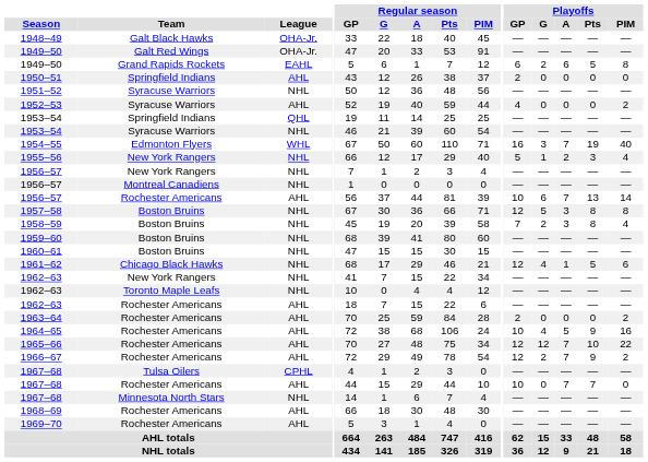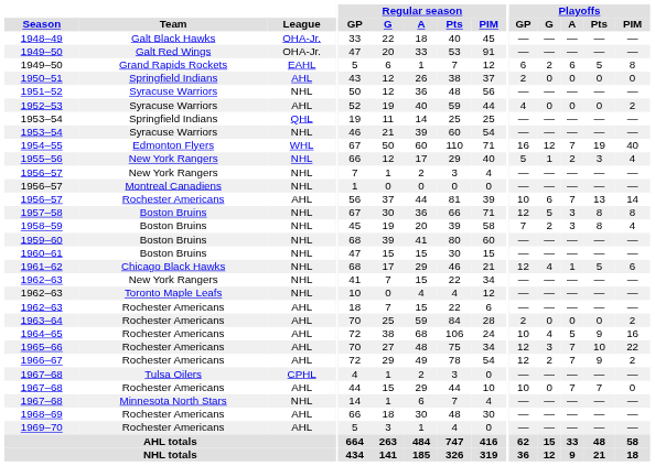 <table border="0" cellpadding="1" cellspacing="0" style="text-align:center; width:60em">
 <tr bgcolor="#e0e0e0">
 <th colspan="3" bgcolor="#ffffff"></th>
 <th rowspan="100" bgcolor="#ffffff"></th>
 <th colspan="5"><a href='#'>Regular season</a></th>
 <th rowspan="100" bgcolor="#ffffff"></th>
 <th colspan="5"><a href='#'>Playoffs</a></th>
 </tr>
 <tr bgcolor="#e0e0e0">
 <th><a href='#'>Season</a></th>
 <th>Team</th>
 <th>League</th>
 <th>GP</th>
 <th><a href='#'>G</a></th>
 <th><a href='#'>A</a></th>
 <th><a href='#'>Pts</a></th>
 <th><a href='#'>PIM</a></th>
 <th>GP</th>
 <th>G</th>
 <th>A</th>
 <th>Pts</th>
 <th>PIM</th>
 </tr>
 <tr>
 <td><a href='#'>1948–49</a></td>
 <td><a href='#'>Galt Black Hawks</a></td>
 <td><a href='#'>OHA-Jr.</a></td>
 <td>33</td>
 <td>22</td>
 <td>18</td>
 <td>40</td>
 <td>45</td>
 <td>—</td>
 <td>—</td>
 <td>—</td>
 <td>—</td>
 <td>—</td>
 </tr>
 <tr bgcolor="#f0f0f0">
 <td><a href='#'>1949–50</a></td>
 <td><a href='#'>Galt Red Wings</a></td>
 <td>OHA-Jr.</td>
 <td>47</td>
 <td>20</td>
 <td>33</td>
 <td>53</td>
 <td>91</td>
 <td>—</td>
 <td>—</td>
 <td>—</td>
 <td>—</td>
 <td>—</td>
 </tr>
 <tr>
 <td>1949–50</td>
 <td><a href='#'>Grand Rapids Rockets</a></td>
 <td><a href='#'>EAHL</a></td>
 <td>5</td>
 <td>6</td>
 <td>1</td>
 <td>7</td>
 <td>12</td>
 <td>6</td>
 <td>2</td>
 <td>6</td>
 <td>5</td>
 <td>8</td>
 </tr>
 <tr bgcolor="#f0f0f0">
 <td><a href='#'>1950–51</a></td>
 <td><a href='#'>Springfield Indians</a></td>
 <td><a href='#'>AHL</a></td>
 <td>43</td>
 <td>12</td>
 <td>26</td>
 <td>38</td>
 <td>37</td>
 <td>2</td>
 <td>0</td>
 <td>0</td>
 <td>0</td>
 <td>0</td>
 </tr>
 <tr>
 <td><a href='#'>1951–52</a></td>
 <td><a href='#'>Syracuse Warriors</a></td>
 <td>NHL</td>
 <td>50</td>
 <td>12</td>
 <td>36</td>
 <td>48</td>
 <td>56</td>
 <td>—</td>
 <td>—</td>
 <td>—</td>
 <td>—</td>
 <td>—</td>
 </tr>
 <tr bgcolor="#f0f0f0">
 <td><a href='#'>1952–53</a></td>
 <td>Syracuse Warriors</td>
 <td>AHL</td>
 <td>52</td>
 <td>19</td>
 <td>40</td>
 <td>59</td>
 <td>44</td>
 <td>4</td>
 <td>0</td>
 <td>0</td>
 <td>0</td>
 <td>2</td>
 </tr>
 <tr>
 <td>1953–54</td>
 <td>Springfield Indians</td>
 <td><a href='#'>QHL</a></td>
 <td>19</td>
 <td>11</td>
 <td>14</td>
 <td>25</td>
 <td>25</td>
 <td>—</td>
 <td>—</td>
 <td>—</td>
 <td>—</td>
 <td>—</td>
 </tr>
 <tr bgcolor="#f0f0f0">
 <td><a href='#'>1953–54</a></td>
 <td>Syracuse Warriors</td>
 <td>NHL</td>
 <td>46</td>
 <td>21</td>
 <td>39</td>
 <td>60</td>
 <td>54</td>
 <td>—</td>
 <td>—</td>
 <td>—</td>
 <td>—</td>
 <td>—</td>
 </tr>
 <tr>
 <td><a href='#'>1954–55</a></td>
 <td><a href='#'>Edmonton Flyers</a></td>
 <td><a href='#'>WHL</a></td>
 <td>67</td>
 <td>50</td>
 <td>60</td>
 <td>110</td>
 <td>71</td>
 <td>16</td>
-<td>3</td>
+<td>12</td>
 <td>7</td>
 <td>19</td>
 <td>40</td>
 </tr>
 <tr bgcolor="#f0f0f0">
 <td><a href='#'>1955–56</a></td>
 <td><a href='#'>New York Rangers</a></td>
 <td><a href='#'>NHL</a></td>
 <td>66</td>
 <td>12</td>
 <td>17</td>
 <td>29</td>
 <td>40</td>
 <td>5</td>
 <td>1</td>
 <td>2</td>
 <td>3</td>
 <td>4</td>
 </tr>
 <tr>
 <td><a href='#'>1956–57</a></td>
 <td>New York Rangers</td>
 <td>NHL</td>
 <td>7</td>
 <td>1</td>
 <td>2</td>
 <td>3</td>
 <td>4</td>
 <td>—</td>
 <td>—</td>
 <td>—</td>
 <td>—</td>
 <td>—</td>
 </tr>
 <tr bgcolor="#f0f0f0">
 <td>1956–57</td>
 <td><a href='#'>Montreal Canadiens</a></td>
 <td>NHL</td>
 <td>1</td>
 <td>0</td>
 <td>0</td>
 <td>0</td>
 <td>0</td>
 <td>—</td>
 <td>—</td>
 <td>—</td>
 <td>—</td>
 <td>—</td>
 </tr>
 <tr>
 <td><a href='#'>1956–57</a></td>
 <td><a href='#'>Rochester Americans</a></td>
 <td>AHL</td>
 <td>56</td>
 <td>37</td>
 <td>44</td>
 <td>81</td>
 <td>39</td>
 <td>10</td>
 <td>6</td>
 <td>7</td>
 <td>13</td>
 <td>14</td>
 </tr>
 <tr bgcolor="#f0f0f0">
 <td><a href='#'>1957–58</a></td>
 <td><a href='#'>Boston Bruins</a></td>
 <td>NHL</td>
 <td>67</td>
 <td>30</td>
 <td>36</td>
 <td>66</td>
 <td>71</td>
 <td>12</td>
 <td>5</td>
 <td>3</td>
 <td>8</td>
 <td>8</td>
 </tr>
 <tr>
 <td><a href='#'>1958–59</a></td>
 <td>Boston Bruins</td>
 <td>NHL</td>
 <td>45</td>
 <td>19</td>
 <td>20</td>
 <td>39</td>
 <td>58</td>
 <td>7</td>
 <td>2</td>
 <td>3</td>
 <td>8</td>
 <td>4</td>
 </tr>
 <tr bgcolor="#f0f0f0">
 <td><a href='#'>1959–60</a></td>
 <td>Boston Bruins</td>
 <td>NHL</td>
 <td>68</td>
 <td>39</td>
 <td>41</td>
 <td>80</td>
 <td>60</td>
 <td>—</td>
 <td>—</td>
 <td>—</td>
 <td>—</td>
 <td>—</td>
 </tr>
 <tr>
 <td><a href='#'>1960–61</a></td>
 <td>Boston Bruins</td>
 <td>NHL</td>
 <td>47</td>
 <td>15</td>
 <td>15</td>
 <td>30</td>
 <td>15</td>
 <td>—</td>
 <td>—</td>
 <td>—</td>
 <td>—</td>
 <td>—</td>
 </tr>
 <tr bgcolor="#f0f0f0">
 <td><a href='#'>1961–62</a></td>
 <td><a href='#'>Chicago Black Hawks</a></td>
 <td>NHL</td>
 <td>68</td>
 <td>17</td>
 <td>29</td>
 <td>46</td>
 <td>21</td>
 <td>12</td>
 <td>4</td>
 <td>1</td>
 <td>5</td>
 <td>6</td>
 </tr>
 <tr>
 <td><a href='#'>1962–63</a></td>
 <td>New York Rangers</td>
 <td>NHL</td>
 <td>41</td>
 <td>7</td>
 <td>15</td>
 <td>22</td>
 <td>34</td>
 <td>—</td>
 <td>—</td>
 <td>—</td>
 <td>—</td>
 <td>—</td>
 </tr>
 <tr bgcolor="#f0f0f0">
 <td>1962–63</td>
 <td><a href='#'>Toronto Maple Leafs</a></td>
 <td>NHL</td>
 <td>10</td>
 <td>0</td>
 <td>4</td>
 <td>4</td>
 <td>12</td>
 <td>—</td>
 <td>—</td>
 <td>—</td>
 <td>—</td>
 <td>—</td>
 </tr>
 <tr>
 <td><a href='#'>1962–63</a></td>
 <td>Rochester Americans</td>
 <td>AHL</td>
 <td>18</td>
 <td>7</td>
 <td>15</td>
 <td>22</td>
 <td>6</td>
 <td>—</td>
 <td>—</td>
 <td>—</td>
 <td>—</td>
 <td>—</td>
 </tr>
 <tr bgcolor="#f0f0f0">
 <td><a href='#'>1963–64</a></td>
 <td>Rochester Americans</td>
 <td>AHL</td>
 <td>70</td>
 <td>25</td>
 <td>59</td>
 <td>84</td>
 <td>28</td>
 <td>2</td>
 <td>0</td>
 <td>0</td>
 <td>0</td>
 <td>2</td>
 </tr>
 <tr>
 <td><a href='#'>1964–65</a></td>
 <td>Rochester Americans</td>
 <td>AHL</td>
 <td>72</td>
 <td>38</td>
 <td>68</td>
 <td>106</td>
 <td>24</td>
 <td>10</td>
 <td>4</td>
 <td>5</td>
 <td>9</td>
 <td>16</td>
 </tr>
 <tr bgcolor="#f0f0f0">
 <td><a href='#'>1965–66</a></td>
 <td>Rochester Americans</td>
 <td>AHL</td>
 <td>70</td>
 <td>27</td>
 <td>48</td>
 <td>75</td>
 <td>34</td>
 <td>12</td>
-<td>12</td>
+<td>3</td>
 <td>7</td>
 <td>10</td>
 <td>22</td>
 </tr>
 <tr>
 <td><a href='#'>1966–67</a></td>
 <td>Rochester Americans</td>
 <td>AHL</td>
 <td>72</td>
 <td>29</td>
 <td>49</td>
 <td>78</td>
 <td>54</td>
 <td>12</td>
 <td>2</td>
 <td>7</td>
 <td>9</td>
 <td>2</td>
 </tr>
 <tr bgcolor="#f0f0f0">
 <td><a href='#'>1967–68</a></td>
 <td><a href='#'>Tulsa Oilers</a></td>
 <td><a href='#'>CPHL</a></td>
 <td>4</td>
 <td>1</td>
 <td>2</td>
 <td>3</td>
 <td>0</td>
 <td>—</td>
 <td>—</td>
 <td>—</td>
 <td>—</td>
 <td>—</td>
 </tr>
 <tr>
 <td><a href='#'>1967–68</a></td>
 <td>Rochester Americans</td>
 <td>AHL</td>
 <td>44</td>
 <td>15</td>
 <td>29</td>
 <td>44</td>
 <td>10</td>
 <td>10</td>
 <td>0</td>
 <td>7</td>
 <td>7</td>
 <td>0</td>
 </tr>
 <tr bgcolor="#f0f0f0">
 <td><a href='#'>1967–68</a></td>
 <td><a href='#'>Minnesota North Stars</a></td>
 <td>NHL</td>
 <td>14</td>
 <td>1</td>
 <td>6</td>
 <td>7</td>
 <td>4</td>
 <td>—</td>
 <td>—</td>
 <td>—</td>
 <td>—</td>
 <td>—</td>
 </tr>
 <tr>
 <td><a href='#'>1968–69</a></td>
 <td>Rochester Americans</td>
 <td>AHL</td>
 <td>66</td>
 <td>18</td>
 <td>30</td>
 <td>48</td>
 <td>30</td>
 <td>—</td>
 <td>—</td>
 <td>—</td>
 <td>—</td>
 <td>—</td>
 </tr>
 <tr bgcolor="#f0f0f0">
 <td><a href='#'>1969–70</a></td>
 <td>Rochester Americans</td>
 <td>AHL</td>
 <td>5</td>
 <td>3</td>
 <td>1</td>
 <td>4</td>
 <td>0</td>
 <td>—</td>
 <td>—</td>
 <td>—</td>
 <td>—</td>
 <td>—</td>
 </tr>
 <tr bgcolor="#e0e0e0">
 <th colspan="3">AHL totals</th>
 <th>664</th>
 <th>263</th>
 <th>484</th>
 <th>747</th>
 <th>416</th>
 <th>62</th>
 <th>15</th>
 <th>33</th>
 <th>48</th>
 <th>58</th>
 </tr>
 <tr bgcolor="#e0e0e0">
 <th colspan="3">NHL totals</th>
 <th>434</th>
 <th>141</th>
 <th>185</th>
 <th>326</th>
 <th>319</th>
 <th>36</th>
 <th>12</th>
 <th>9</th>
 <th>21</th>
 <th>18</th>
 </tr>
 </table>
